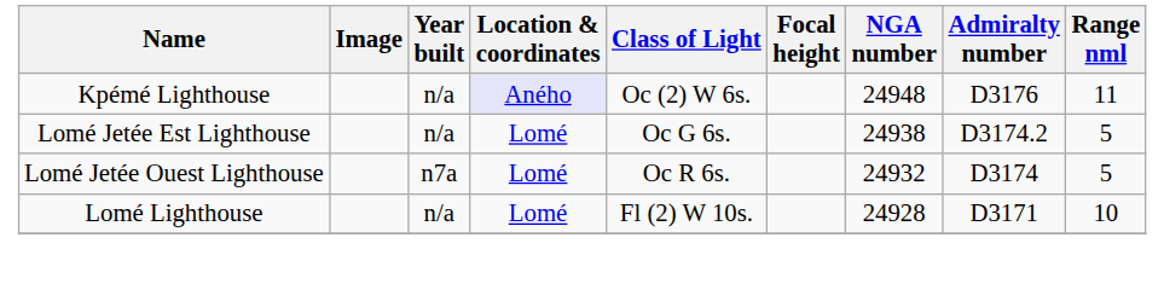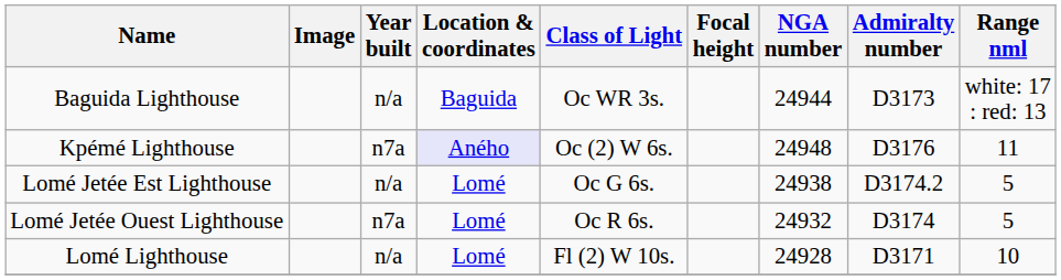 <table class="wikitable sortable" style="margin:auto;text-align:center">
 <tr>
 <th>Name</th>
 <th>Image</th>
 <th>Year<br>built</th>
 <th>Location &<br> coordinates</th>
 <th><a href='#'>Class of Light</a><br></th>
 <th>Focal<br>height<br></th>
 <th><a href='#'>NGA</a><br>number<br></th>
 <th><a href='#'>Admiralty</a><br>number<br></th>
 <th>Range<br><a href='#'>nml</a><br></th>
 </tr>
 <tr>
+<td>Baguida Lighthouse</td>
+<td></td>
+<td>n/a</td>
+<td><a href='#'>Baguida</a><br> </td>
+<td>Oc WR 3s.</td>
+<td></td>
+<td>24944</td>
+<td>D3173</td>
+<td>white: 17<br>: red: 13</td>
+</tr>
+<tr>
 <td>Kpémé Lighthouse</td>
 <td></td>
-<td>n/a</td>
+<td>n7a</td>
 <td style="background: lavender;"><a href='#'>Aného</a><br> </td>
 <td>Oc (2) W 6s.</td>
 <td></td>
 <td>24948</td>
 <td>D3176</td>
 <td>11</td>
 </tr>
 <tr>
 <td>Lomé Jetée Est Lighthouse</td>
 <td></td>
 <td>n/a</td>
 <td><a href='#'>Lomé</a><br> </td>
 <td>Oc G 6s.</td>
 <td></td>
 <td>24938</td>
 <td>D3174.2</td>
 <td>5</td>
 </tr>
 <tr>
 <td>Lomé Jetée Ouest Lighthouse</td>
 <td></td>
 <td>n7a</td>
 <td><a href='#'>Lomé</a><br> </td>
 <td>Oc R 6s.</td>
 <td></td>
 <td>24932</td>
 <td>D3174</td>
 <td>5</td>
 </tr>
 <tr>
 <td>Lomé Lighthouse</td>
 <td></td>
 <td>n/a</td>
 <td><a href='#'>Lomé</a><br> </td>
 <td>Fl (2) W 10s.</td>
 <td></td>
 <td>24928</td>
 <td>D3171</td>
 <td>10</td>
 </tr>
 <tr>
 </tr>
 </table>
